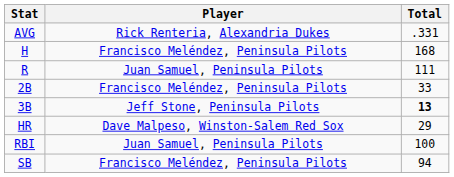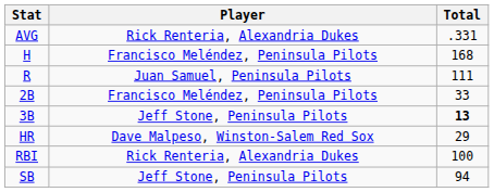 <table class="wikitable" width="40%" style="text-align:center;">
 <tr>
 <th width="5%">Stat</th>
 <th width="60%">Player</th>
 <th width="5%">Total</th>
 </tr>
 <tr>
 <td><a href='#'>AVG</a></td>
 <td><a href='#'>Rick Renteria</a>, <a href='#'>Alexandria Dukes</a></td>
 <td>.331</td>
 </tr>
 <tr>
 <td><a href='#'>H</a></td>
 <td><a href='#'>Francisco Meléndez</a>, <a href='#'>Peninsula Pilots</a></td>
 <td>168</td>
 </tr>
 <tr>
 <td><a href='#'>R</a></td>
 <td><a href='#'>Juan Samuel</a>, <a href='#'>Peninsula Pilots</a></td>
 <td>111</td>
 </tr>
 <tr>
 <td><a href='#'>2B</a></td>
 <td><a href='#'>Francisco Meléndez</a>, <a href='#'>Peninsula Pilots</a></td>
 <td>33</td>
 </tr>
 <tr>
 <td><a href='#'>3B</a></td>
 <td><a href='#'>Jeff Stone</a>, <a href='#'>Peninsula Pilots</a></td>
 <td><strong>13</strong></td>
 </tr>
 <tr>
 <td><a href='#'>HR</a></td>
 <td><a href='#'>Dave Malpeso</a>, <a href='#'>Winston-Salem Red Sox</a></td>
 <td>29</td>
 </tr>
 <tr>
 <td><a href='#'>RBI</a></td>
-<td><a href='#'>Juan Samuel</a>, <a href='#'>Peninsula Pilots</a></td>
+<td><a href='#'>Rick Renteria</a>, <a href='#'>Alexandria Dukes</a></td>
 <td>100</td>
 </tr>
 <tr>
 <td><a href='#'>SB</a></td>
-<td><a href='#'>Francisco Meléndez</a>, <a href='#'>Peninsula Pilots</a></td>
+<td><a href='#'>Jeff Stone</a>, <a href='#'>Peninsula Pilots</a></td>
 <td>94</td>
 </tr>
 </table>
